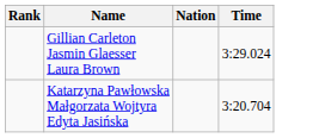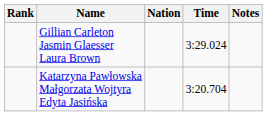 <table class="wikitable sortable" style="text-align:center">
 <tr>
 <th>Rank</th>
 <th>Name</th>
 <th>Nation</th>
 <th>Time</th>
+<th>Notes</th>
 </tr>
 <tr>
 <td></td>
 <td align=left><a href='#'>Gillian Carleton</a><br><a href='#'>Jasmin Glaesser</a><br><a href='#'>Laura Brown</a></td>
 <td align=left></td>
 <td>3:29.024</td>
+<td></td>
 </tr>
 <tr>
 <td></td>
 <td align=left><a href='#'>Katarzyna Pawłowska</a><br><a href='#'>Małgorzata Wojtyra</a><br><a href='#'>Edyta Jasińska</a></td>
 <td align=left></td>
 <td>3:20.704</td>
+<td></td>
 </tr>
 </table>
